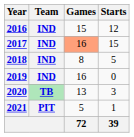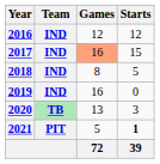 <table class="wikitable" style="text-align: center;">
 <tr>
 <th>Year</th>
 <th>Team</th>
 <th>Games</th>
 <th>Starts</th>
 </tr>
 <tr>
 <th><a href='#'>2016</a></th>
 <th><a href='#'>IND</a></th>
-<td>15</td>
+<td>12</td>
 <td>12</td>
 </tr>
 <tr>
 <th><a href='#'>2017</a></th>
 <th><a href='#'>IND</a></th>
 <td style="background: lightsalmon;">16</td>
 <td>15</td>
 </tr>
 <tr>
 <th><a href='#'>2018</a></th>
 <th><a href='#'>IND</a></th>
 <td>8</td>
 <td>5</td>
 </tr>
 <tr>
 <th><a href='#'>2019</a></th>
 <th><a href='#'>IND</a></th>
 <td>16</td>
 <td>0</td>
 </tr>
 <tr>
 <th><a href='#'>2020</a></th>
 <th style="background:#afe6ba; width:3em;"><a href='#'>TB</a></th>
 <td>13</td>
 <td>3</td>
 </tr>
 <tr>
 <th><a href='#'>2021</a></th>
 <th><a href='#'>PIT</a></th>
 <td>5</td>
-<td>1</td>
+<td><strong>1</strong></td>
 </tr>
 <tr>
 <th colspan="2"></th>
 <th>72</th>
 <th>39</th>
 </tr>
 </table>
